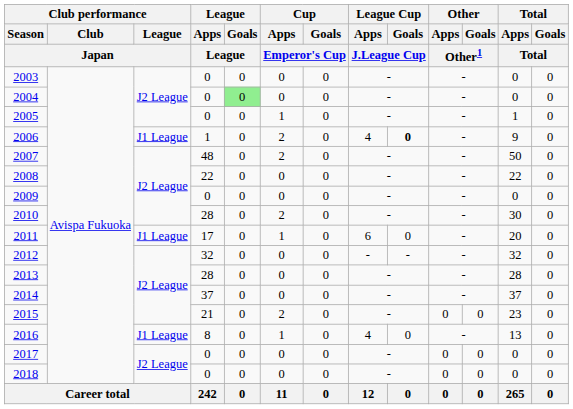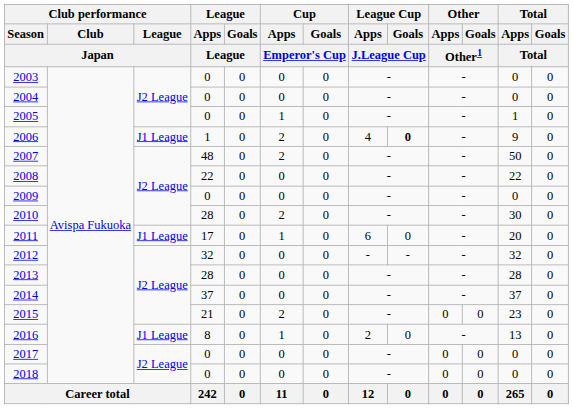 <table class="wikitable" style="text-align:center">
 <tr>
 <th colspan=3>Club performance</th>
 <th colspan=2>League</th>
 <th colspan=2>Cup</th>
 <th colspan=2>League Cup</th>
 <th colspan=2>Other</th>
 <th colspan=2>Total</th>
 </tr>
 <tr>
 <th>Season</th>
 <th>Club</th>
 <th>League</th>
 <th>Apps</th>
 <th>Goals</th>
 <th>Apps</th>
 <th>Goals</th>
 <th>Apps</th>
 <th>Goals</th>
 <th>Apps</th>
 <th>Goals</th>
 <th>Apps</th>
 <th>Goals</th>
 </tr>
 <tr>
 <th colspan=3>Japan</th>
 <th colspan=2>League</th>
 <th colspan=2><a href='#'>Emperor's Cup</a></th>
 <th colspan=2><a href='#'>J.League Cup</a></th>
 <th colspan="2">Other<sup><a href='#'>1</a></sup></th>
 <th colspan=2>Total</th>
 </tr>
 <tr>
 <td><a href='#'>2003</a></td>
 <td rowspan="16"><a href='#'>Avispa Fukuoka</a></td>
 <td rowspan="3"><a href='#'>J2 League</a></td>
 <td>0</td>
 <td>0</td>
 <td>0</td>
 <td>0</td>
 <td colspan="2">-</td>
 <td colspan="2">-</td>
 <td>0</td>
 <td>0</td>
 </tr>
 <tr>
 <td><a href='#'>2004</a></td>
 <td>0</td>
-<td style="background: lightgreen;">0</td>
+<td>0</td>
 <td>0</td>
 <td>0</td>
 <td colspan="2">-</td>
 <td colspan="2">-</td>
 <td>0</td>
 <td>0</td>
 </tr>
 <tr>
 <td><a href='#'>2005</a></td>
 <td>0</td>
 <td>0</td>
 <td>1</td>
 <td>0</td>
 <td colspan="2">-</td>
 <td colspan="2">-</td>
 <td>1</td>
 <td>0</td>
 </tr>
 <tr>
 <td><a href='#'>2006</a></td>
 <td><a href='#'>J1 League</a></td>
 <td>1</td>
 <td>0</td>
 <td>2</td>
 <td>0</td>
 <td>4</td>
 <td><strong>0</strong></td>
 <td colspan="2">-</td>
 <td>9</td>
 <td>0</td>
 </tr>
 <tr>
 <td><a href='#'>2007</a></td>
 <td rowspan="4"><a href='#'>J2 League</a></td>
 <td>48</td>
 <td>0</td>
 <td>2</td>
 <td>0</td>
 <td colspan="2">-</td>
 <td colspan="2">-</td>
 <td>50</td>
 <td>0</td>
 </tr>
 <tr>
 <td><a href='#'>2008</a></td>
 <td>22</td>
 <td>0</td>
 <td>0</td>
 <td>0</td>
 <td colspan="2">-</td>
 <td colspan="2">-</td>
 <td>22</td>
 <td>0</td>
 </tr>
 <tr>
 <td><a href='#'>2009</a></td>
 <td>0</td>
 <td>0</td>
 <td>0</td>
 <td>0</td>
 <td colspan="2">-</td>
 <td colspan="2">-</td>
 <td>0</td>
 <td>0</td>
 </tr>
 <tr>
 <td><a href='#'>2010</a></td>
 <td>28</td>
 <td>0</td>
 <td>2</td>
 <td>0</td>
 <td colspan="2">-</td>
 <td colspan="2">-</td>
 <td>30</td>
 <td>0</td>
 </tr>
 <tr>
 <td><a href='#'>2011</a></td>
 <td><a href='#'>J1 League</a></td>
 <td>17</td>
 <td>0</td>
 <td>1</td>
 <td>0</td>
 <td>6</td>
 <td>0</td>
 <td colspan="2">-</td>
 <td>20</td>
 <td>0</td>
 </tr>
 <tr>
 <td><a href='#'>2012</a></td>
 <td rowspan="4"><a href='#'>J2 League</a></td>
 <td>32</td>
 <td>0</td>
 <td>0</td>
 <td>0</td>
 <td>-</td>
 <td>-</td>
 <td colspan="2">-</td>
 <td>32</td>
 <td>0</td>
 </tr>
 <tr>
 <td><a href='#'>2013</a></td>
 <td>28</td>
 <td>0</td>
 <td>0</td>
 <td>0</td>
 <td colspan="2">-</td>
 <td colspan="2">-</td>
 <td>28</td>
 <td>0</td>
 </tr>
 <tr>
 <td><a href='#'>2014</a></td>
 <td>37</td>
 <td>0</td>
 <td>0</td>
 <td>0</td>
 <td colspan="2">-</td>
 <td colspan="2">-</td>
 <td>37</td>
 <td>0</td>
 </tr>
 <tr>
 <td><a href='#'>2015</a></td>
 <td>21</td>
 <td>0</td>
 <td>2</td>
 <td>0</td>
 <td colspan="2">-</td>
 <td>0</td>
 <td>0</td>
 <td>23</td>
 <td>0</td>
 </tr>
 <tr>
 <td><a href='#'>2016</a></td>
 <td><a href='#'>J1 League</a></td>
 <td>8</td>
 <td>0</td>
 <td>1</td>
 <td>0</td>
-<td>4</td>
+<td>2</td>
 <td>0</td>
 <td colspan="2">-</td>
 <td>13</td>
 <td>0</td>
 </tr>
 <tr>
 <td><a href='#'>2017</a></td>
 <td rowspan="2"><a href='#'>J2 League</a></td>
 <td>0</td>
 <td>0</td>
 <td>0</td>
 <td>0</td>
 <td colspan="2">-</td>
 <td>0</td>
 <td>0</td>
 <td>0</td>
 <td>0</td>
 </tr>
 <tr>
 <td><a href='#'>2018</a></td>
 <td>0</td>
 <td>0</td>
 <td>0</td>
 <td>0</td>
 <td colspan="2">-</td>
 <td>0</td>
 <td>0</td>
 <td>0</td>
 <td>0</td>
 </tr>
 <tr>
 <th colspan=3>Career total</th>
 <th>242</th>
 <th>0</th>
 <th>11</th>
 <th>0</th>
 <th>12</th>
 <th>0</th>
 <th>0</th>
 <th>0</th>
 <th>265</th>
 <th>0</th>
 </tr>
 </table>
